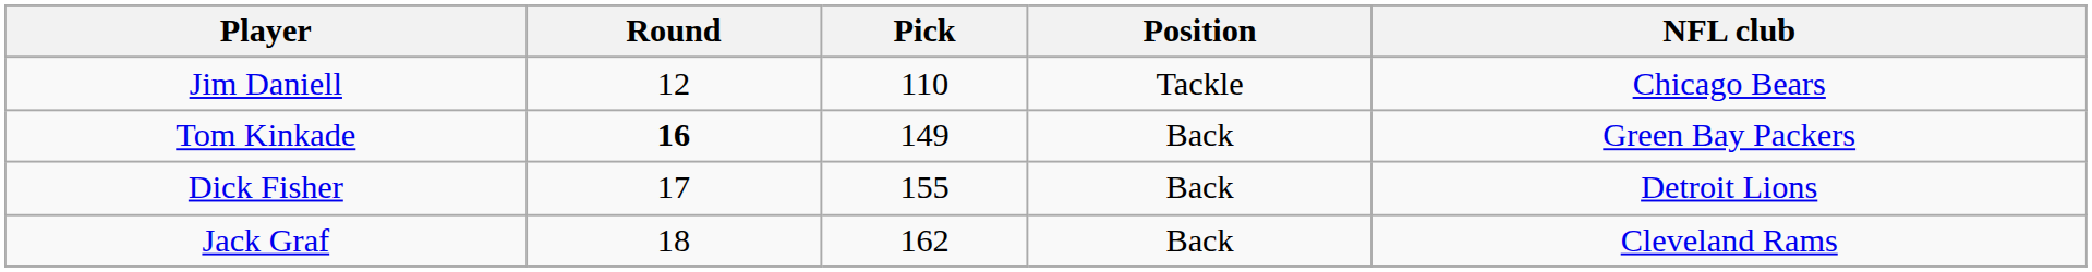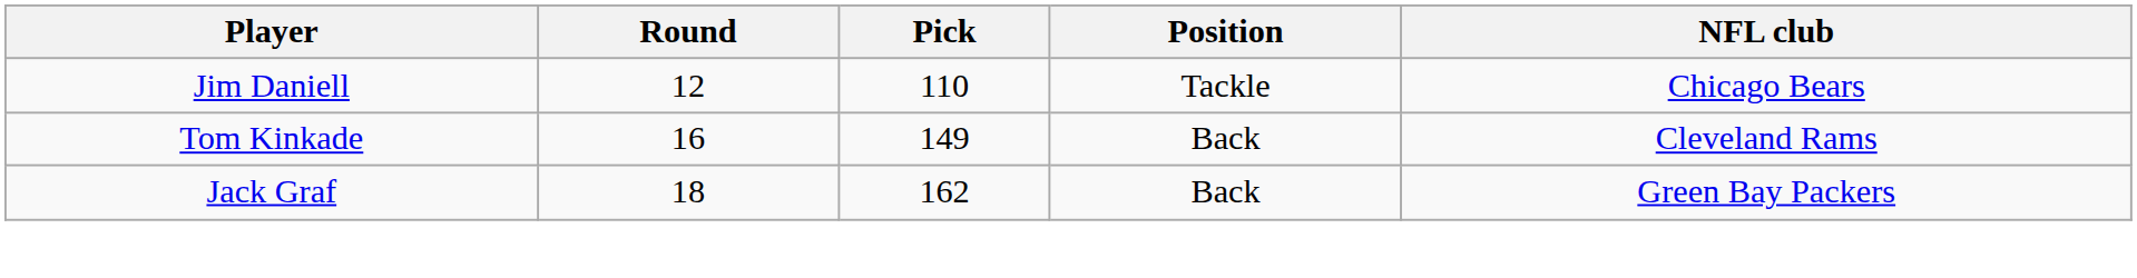 <table class="wikitable" width="80%">
 <tr>
 <th>Player</th>
 <th>Round</th>
 <th>Pick</th>
 <th>Position</th>
 <th>NFL club</th>
 </tr>
 <tr align="center" bgcolor="">
 <td><a href='#'>Jim Daniell</a></td>
 <td>12</td>
 <td>110</td>
 <td>Tackle</td>
 <td><a href='#'>Chicago Bears</a></td>
 </tr>
 <tr align="center" bgcolor="">
 <td><a href='#'>Tom Kinkade</a></td>
-<td><strong>16</strong></td>
+<td>16</td>
 <td>149</td>
 <td>Back</td>
-<td><a href='#'>Green Bay Packers</a></td>
-</tr>
-<tr align="center" bgcolor="">
-<td><a href='#'>Dick Fisher</a></td>
-<td>17</td>
-<td>155</td>
-<td>Back</td>
-<td><a href='#'>Detroit Lions</a></td>
+<td><a href='#'>Cleveland Rams</a></td>
 </tr>
 <tr align="center" bgcolor="">
 <td><a href='#'>Jack Graf</a></td>
 <td>18</td>
 <td>162</td>
 <td>Back</td>
-<td><a href='#'>Cleveland Rams</a></td>
+<td><a href='#'>Green Bay Packers</a></td>
 </tr>
 </table>
